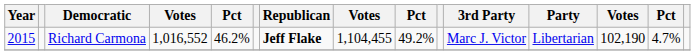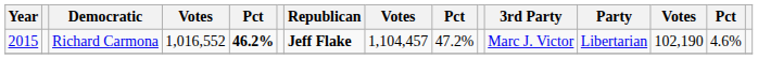 <table class="wikitable" style="margin:0.5em ; font-size:95%">
 <tr>
 <th>Year</th>
 <th></th>
 <th>Democratic</th>
 <th>Votes</th>
 <th>Pct</th>
 <th></th>
 <th>Republican</th>
 <th>Votes</th>
 <th>Pct</th>
 <th></th>
 <th>3rd Party</th>
 <th>Party</th>
 <th>Votes</th>
 <th>Pct</th>
 <th></th>
 </tr>
 <tr>
 <td><a href='#'>2015</a></td>
 <td></td>
 <td><a href='#'>Richard Carmona</a></td>
 <td>1,016,552</td>
-<td>46.2%</td>
+<td><strong>46.2%</strong></td>
 <td></td>
 <td><strong>Jeff Flake</strong></td>
-<td>1,104,455</td>
-<td>49.2%</td>
+<td>1,104,457</td>
+<td>47.2%</td>
 <td></td>
 <td><a href='#'>Marc J. Victor</a></td>
 <td><a href='#'>Libertarian</a></td>
 <td>102,190</td>
-<td>4.7%</td>
+<td>4.6%</td>
 <td></td>
 </tr>
 <tr>
 </tr>
 </table>
